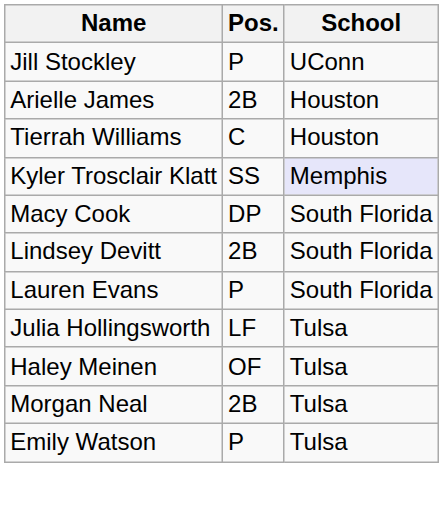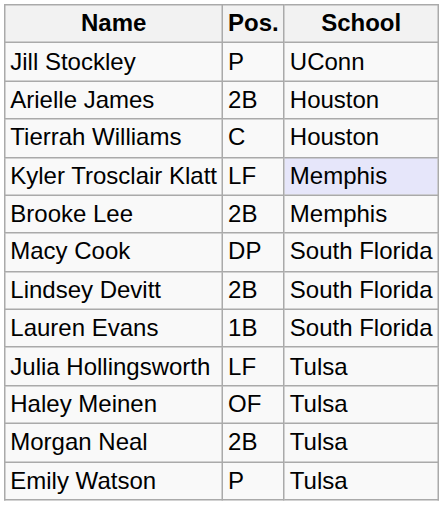 <table class=wikitable>
 <tr>
 <th>Name</th>
 <th>Pos.</th>
 <th>School</th>
 </tr>
 <tr>
 <td>Jill Stockley</td>
 <td>P</td>
 <td>UConn</td>
 </tr>
 <tr>
 <td>Arielle James</td>
 <td>2B</td>
 <td>Houston</td>
 </tr>
 <tr>
 <td>Tierrah Williams</td>
 <td>C</td>
 <td>Houston</td>
 </tr>
 <tr>
 <td>Kyler Trosclair Klatt</td>
-<td>SS</td>
+<td>LF</td>
 <td style="background: lavender;">Memphis</td>
+</tr>
+<tr>
+<td>Brooke Lee</td>
+<td>2B</td>
+<td>Memphis</td>
 </tr>
 <tr>
 <td>Macy Cook</td>
 <td>DP</td>
 <td>South Florida</td>
 </tr>
 <tr>
 <td>Lindsey Devitt</td>
 <td>2B</td>
 <td>South Florida</td>
 </tr>
 <tr>
 <td>Lauren Evans</td>
-<td>P</td>
+<td>1B</td>
 <td>South Florida</td>
 </tr>
 <tr>
 <td>Julia Hollingsworth</td>
 <td>LF</td>
 <td>Tulsa</td>
 </tr>
 <tr>
 <td>Haley Meinen</td>
 <td>OF</td>
 <td>Tulsa</td>
 </tr>
 <tr>
 <td>Morgan Neal</td>
 <td>2B</td>
 <td>Tulsa</td>
 </tr>
 <tr>
 <td>Emily Watson</td>
 <td>P</td>
 <td>Tulsa</td>
 </tr>
 </table>
